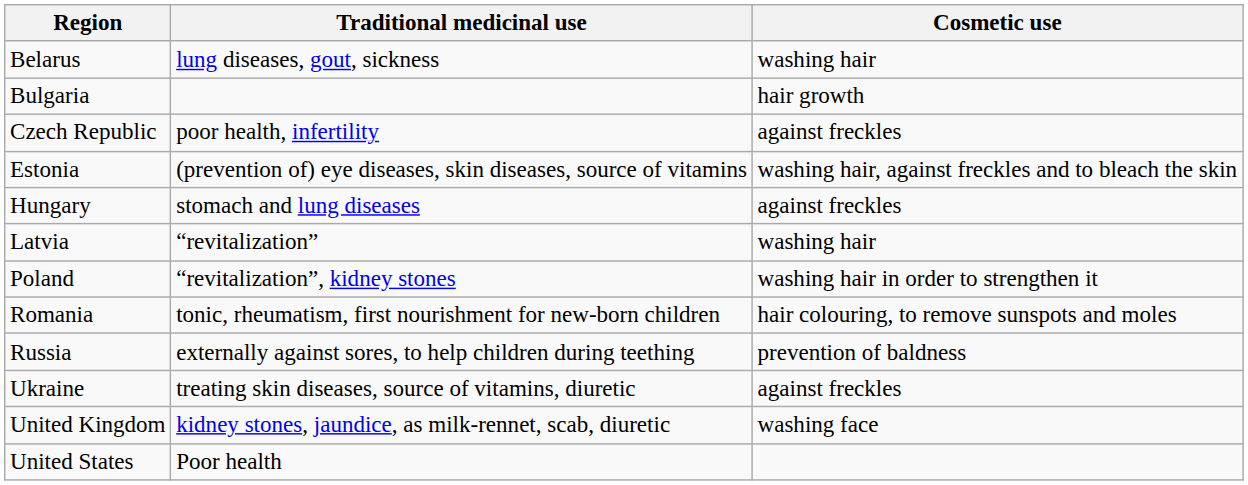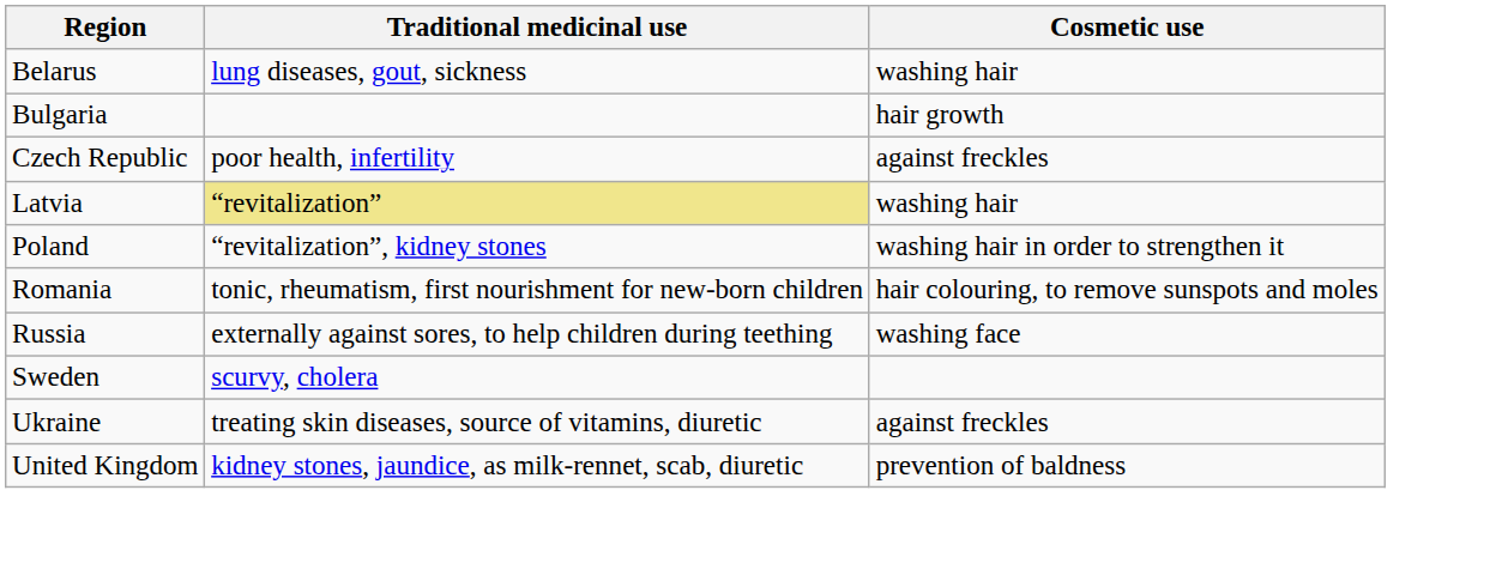 <table class="wikitable">
 <tr>
 <th>Region</th>
 <th>Traditional medicinal use</th>
 <th>Cosmetic use</th>
 </tr>
 <tr>
 <td>Belarus</td>
 <td><a href='#'>lung</a> diseases, <a href='#'>gout</a>, sickness</td>
 <td>washing hair</td>
 </tr>
 <tr>
 <td>Bulgaria</td>
 <td></td>
 <td>hair growth</td>
 </tr>
 <tr>
 <td>Czech Republic</td>
 <td>poor health, <a href='#'>infertility</a></td>
 <td>against freckles</td>
 </tr>
 <tr>
-<td>Estonia</td>
-<td>(prevention of) eye diseases, skin diseases, source of vitamins</td>
-<td>washing hair, against freckles and to bleach the skin</td>
-</tr>
-<tr>
-<td>Hungary</td>
-<td>stomach and <a href='#'>lung diseases</a></td>
-<td>against freckles</td>
-</tr>
-<tr>
 <td>Latvia</td>
-<td>“revitalization”</td>
+<td style="background: khaki;">“revitalization”</td>
 <td>washing hair</td>
 </tr>
 <tr>
 <td>Poland</td>
 <td>“revitalization”, <a href='#'>kidney stones</a></td>
 <td>washing hair in order to strengthen it</td>
 </tr>
 <tr>
 <td>Romania</td>
 <td>tonic, rheumatism, first nourishment for new-born children</td>
 <td>hair colouring, to remove sunspots and moles</td>
 </tr>
 <tr>
 <td>Russia</td>
 <td>externally against sores, to help children during teething</td>
-<td>prevention of baldness</td>
+<td>washing face</td>
+</tr>
+<tr>
+<td>Sweden</td>
+<td><a href='#'>scurvy</a>, <a href='#'>cholera</a></td>
+<td></td>
 </tr>
 <tr>
 <td>Ukraine</td>
 <td>treating skin diseases, source of vitamins, diuretic</td>
 <td>against freckles</td>
 </tr>
 <tr>
 <td>United Kingdom</td>
 <td><a href='#'>kidney stones</a>, <a href='#'>jaundice</a>, as milk-rennet, scab, diuretic</td>
-<td>washing face</td>
-</tr>
-<tr>
-<td>United States</td>
-<td>Poor health</td>
-<td></td>
+<td>prevention of baldness</td>
 </tr>
 </table>
